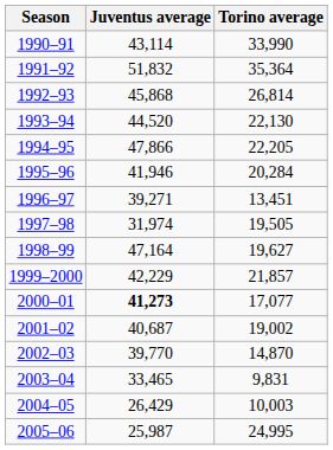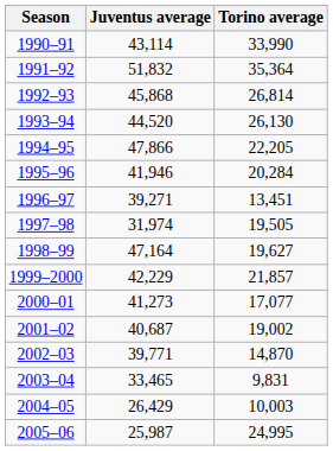 <table class="wikitable" style="text-align:center">
 <tr>
 <th>Season</th>
 <th>Juventus average</th>
 <th>Torino average</th>
 </tr>
 <tr>
 <td><a href='#'>1990–91</a></td>
 <td>43,114</td>
 <td>33,990</td>
 </tr>
 <tr>
 <td><a href='#'>1991–92</a></td>
 <td>51,832</td>
 <td>35,364</td>
 </tr>
 <tr>
 <td><a href='#'>1992–93</a></td>
 <td>45,868</td>
 <td>26,814</td>
 </tr>
 <tr>
 <td><a href='#'>1993–94</a></td>
 <td>44,520</td>
-<td>22,130</td>
+<td>26,130</td>
 </tr>
 <tr>
 <td><a href='#'>1994–95</a></td>
 <td>47,866</td>
 <td>22,205</td>
 </tr>
 <tr>
 <td><a href='#'>1995–96</a></td>
 <td>41,946</td>
 <td>20,284</td>
 </tr>
 <tr>
 <td><a href='#'>1996–97</a></td>
 <td>39,271</td>
 <td>13,451</td>
 </tr>
 <tr>
 <td><a href='#'>1997–98</a></td>
 <td>31,974</td>
 <td>19,505</td>
 </tr>
 <tr>
 <td><a href='#'>1998–99</a></td>
 <td>47,164</td>
 <td>19,627</td>
 </tr>
 <tr>
 <td><a href='#'>1999–2000</a></td>
 <td>42,229</td>
 <td>21,857</td>
 </tr>
 <tr>
 <td><a href='#'>2000–01</a></td>
-<td><strong>41,273</strong></td>
+<td>41,273</td>
 <td>17,077</td>
 </tr>
 <tr>
 <td><a href='#'>2001–02</a></td>
 <td>40,687</td>
 <td>19,002</td>
 </tr>
 <tr>
 <td><a href='#'>2002–03</a></td>
-<td>39,770</td>
+<td>39,771</td>
 <td>14,870</td>
 </tr>
 <tr>
 <td><a href='#'>2003–04</a></td>
 <td>33,465</td>
 <td>9,831</td>
 </tr>
 <tr>
 <td><a href='#'>2004–05</a></td>
 <td>26,429</td>
 <td>10,003</td>
 </tr>
 <tr>
 <td><a href='#'>2005–06</a></td>
 <td>25,987</td>
 <td>24,995</td>
 </tr>
 </table>
